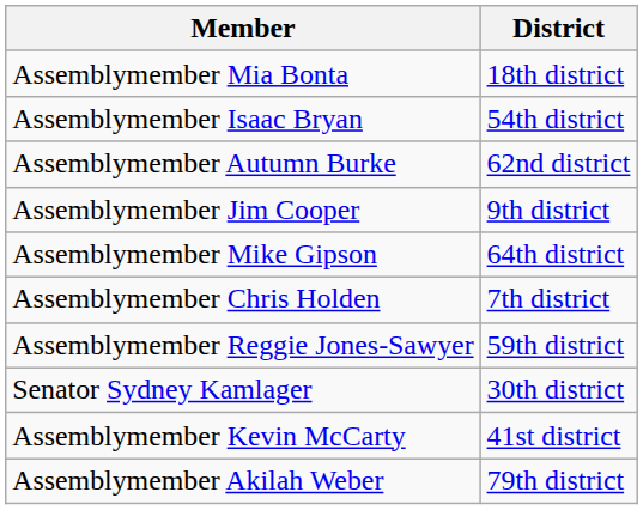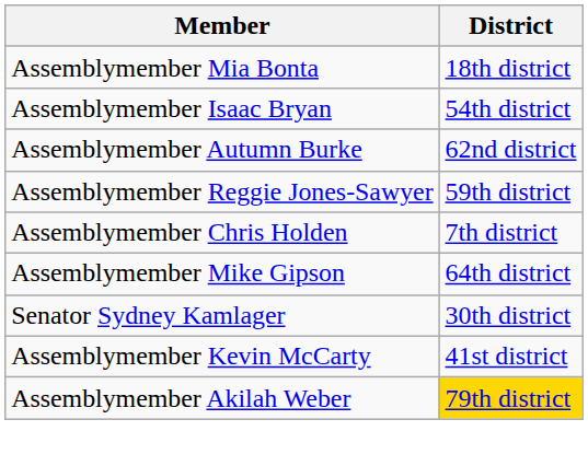 <table class="wikitable">
 <tr>
 <th>Member </th>
 <th>District</th>
 </tr>
 <tr>
 <td>Assemblymember <a href='#'>Mia Bonta</a></td>
 <td><a href='#'>18th district</a></td>
 </tr>
 <tr>
 <td>Assemblymember <a href='#'>Isaac Bryan</a></td>
 <td><a href='#'>54th district</a></td>
 </tr>
 <tr>
 <td>Assemblymember <a href='#'>Autumn Burke</a></td>
 <td><a href='#'>62nd district</a></td>
 </tr>
 <tr>
-<td>Assemblymember <a href='#'>Jim Cooper</a></td>
-<td><a href='#'>9th district</a></td>
-</tr>
-<tr>
-<td>Assemblymember <a href='#'>Mike Gipson</a></td>
-<td><a href='#'>64th district</a></td>
+<td>Assemblymember <a href='#'>Reggie Jones-Sawyer</a></td>
+<td><a href='#'>59th district</a></td>
 </tr>
 <tr>
 <td>Assemblymember <a href='#'>Chris Holden</a></td>
 <td><a href='#'>7th district</a></td>
 </tr>
 <tr>
-<td>Assemblymember <a href='#'>Reggie Jones-Sawyer</a></td>
-<td><a href='#'>59th district</a></td>
+<td>Assemblymember <a href='#'>Mike Gipson</a></td>
+<td><a href='#'>64th district</a></td>
 </tr>
 <tr>
 <td>Senator <a href='#'>Sydney Kamlager</a></td>
 <td><a href='#'>30th district</a></td>
 </tr>
 <tr>
 <td>Assemblymember <a href='#'>Kevin McCarty</a></td>
 <td><a href='#'>41st district</a></td>
 </tr>
 <tr>
 <td>Assemblymember <a href='#'>Akilah Weber</a></td>
-<td><a href='#'>79th district</a></td>
+<td style="background: gold;"><a href='#'>79th district</a></td>
 </tr>
 </table>
